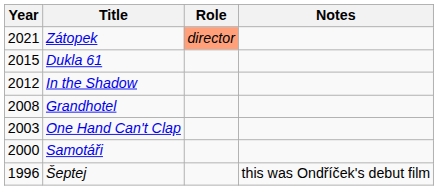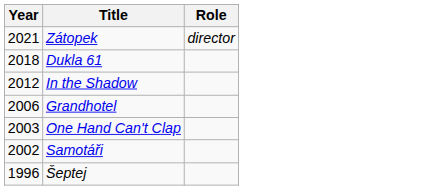 <table class="wikitable sortable">
 <tr>
 <th>Year</th>
 <th>Title</th>
 <th>Role</th>
-<th class="unsortable">Notes</th>
 </tr>
 <tr>
 <td>2021</td>
 <td><em><a href='#'>Zátopek</a></em></td>
-<td style="background: lightsalmon;"><em>director</em></td>
-<td></td>
+<td><em>director</em></td>
 </tr>
 <tr>
-<td>2015</td>
+<td>2018</td>
 <td><em><a href='#'>Dukla 61</a></em></td>
-<td></td>
 <td></td>
 </tr>
 <tr>
 <td>2012</td>
 <td><em><a href='#'>In the Shadow</a></em></td>
 <td></td>
-<td></td>
 </tr>
 <tr>
-<td>2008</td>
+<td>2006</td>
 <td><em><a href='#'>Grandhotel</a></em></td>
-<td></td>
 <td></td>
 </tr>
 <tr>
 <td>2003</td>
 <td><em><a href='#'>One Hand Can't Clap</a></em></td>
 <td></td>
-<td></td>
 </tr>
 <tr>
-<td>2000</td>
+<td>2002</td>
 <td><em><a href='#'>Samotáři</a></em></td>
-<td></td>
 <td></td>
 </tr>
 <tr>
 <td>1996</td>
 <td><em>Šeptej</em></td>
 <td></td>
-<td>this was Ondříček's debut film</td>
 </tr>
 </table>
